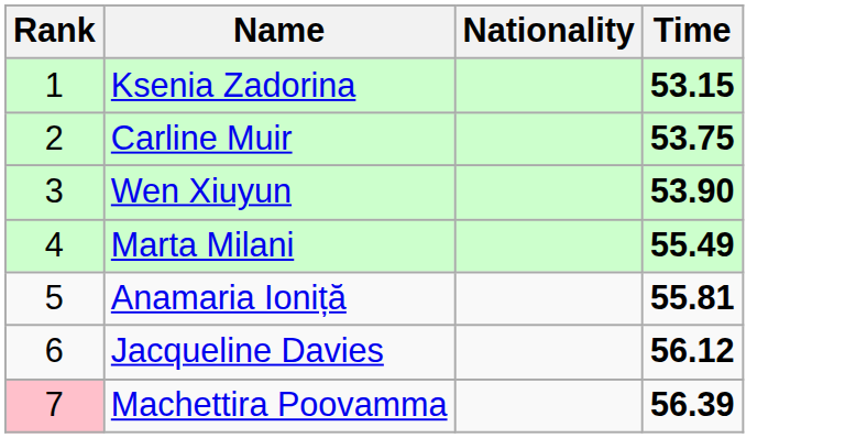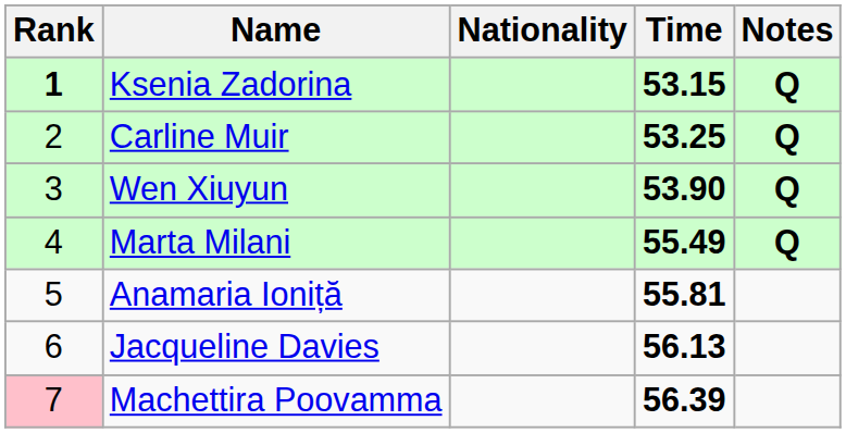 <table class="wikitable sortable" style="text-align:center">
 <tr>
 <th>Rank</th>
 <th>Name</th>
 <th>Nationality</th>
 <th>Time</th>
+<th>Notes</th>
 </tr>
 <tr bgcolor=ccffcc>
-<td>1</td>
+<td><strong>1</strong></td>
 <td align=left><a href='#'>Ksenia Zadorina</a></td>
 <td align=left></td>
 <td><strong>53.15</strong></td>
+<td><strong>Q</strong></td>
 </tr>
 <tr bgcolor=ccffcc>
 <td>2</td>
 <td align=left><a href='#'>Carline Muir</a></td>
 <td align=left></td>
-<td><strong>53.75</strong></td>
+<td><strong>53.25</strong></td>
+<td><strong>Q</strong></td>
 </tr>
 <tr bgcolor=ccffcc>
 <td>3</td>
 <td align=left><a href='#'>Wen Xiuyun</a></td>
 <td align=left></td>
 <td><strong>53.90</strong></td>
+<td><strong>Q</strong></td>
 </tr>
 <tr bgcolor=ccffcc>
 <td>4</td>
 <td align=left><a href='#'>Marta Milani</a></td>
 <td align=left></td>
 <td><strong>55.49</strong></td>
+<td><strong>Q</strong></td>
 </tr>
 <tr>
 <td>5</td>
 <td align=left><a href='#'>Anamaria Ioniță</a></td>
 <td align=left></td>
 <td><strong>55.81</strong></td>
+<td></td>
 </tr>
 <tr>
 <td>6</td>
 <td align=left><a href='#'>Jacqueline Davies</a></td>
 <td align=left></td>
-<td><strong>56.12</strong></td>
+<td><strong>56.13</strong></td>
+<td></td>
 </tr>
 <tr>
 <td style="background: pink;">7</td>
 <td align=left><a href='#'>Machettira Poovamma</a></td>
 <td align=left></td>
 <td><strong>56.39</strong></td>
+<td></td>
 </tr>
 </table>
